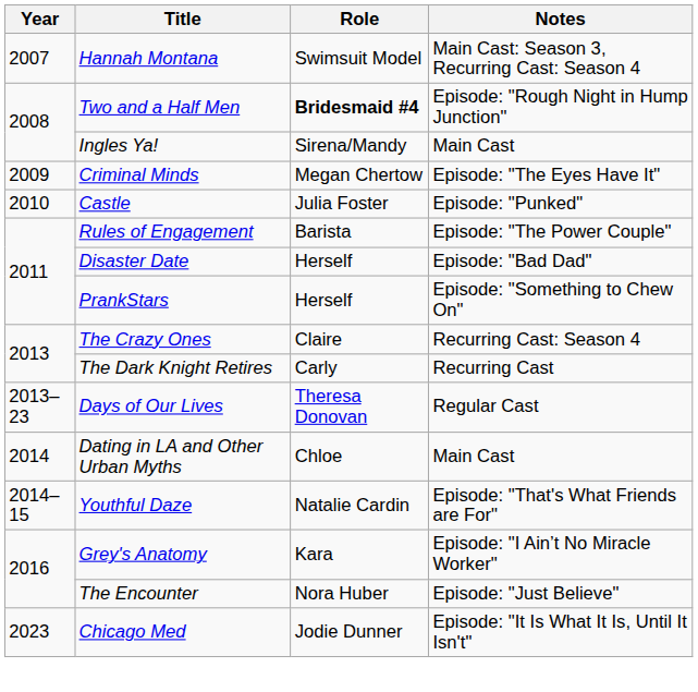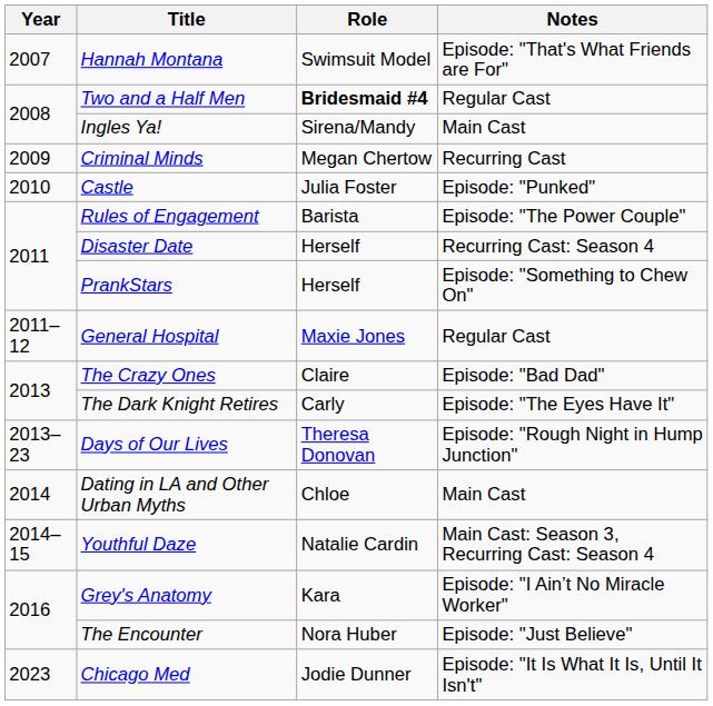 <table class="wikitable sortable">
 <tr>
 <th>Year</th>
 <th>Title</th>
 <th>Role</th>
 <th>Notes</th>
 </tr>
 <tr>
 <td>2007</td>
 <td><em><a href='#'>Hannah Montana</a></em></td>
 <td>Swimsuit Model</td>
-<td>Main Cast: Season 3, Recurring Cast: Season 4</td>
+<td>Episode: "That's What Friends are For"</td>
 </tr>
 <tr>
 <td rowspan="2">2008</td>
 <td><em><a href='#'>Two and a Half Men</a></em></td>
 <td><strong>Bridesmaid #4</strong></td>
-<td>Episode: "Rough Night in Hump Junction"</td>
+<td>Regular Cast</td>
 </tr>
 <tr>
 <td><em>Ingles Ya!</em></td>
 <td>Sirena/Mandy</td>
 <td>Main Cast</td>
 </tr>
 <tr>
 <td>2009</td>
 <td><em><a href='#'>Criminal Minds</a></em></td>
 <td>Megan Chertow</td>
-<td>Episode: "The Eyes Have It"</td>
+<td>Recurring Cast</td>
 </tr>
 <tr>
 <td>2010</td>
 <td><em><a href='#'>Castle</a></em></td>
 <td>Julia Foster</td>
 <td>Episode: "Punked"</td>
 </tr>
 <tr>
 <td rowspan="3">2011</td>
 <td><em><a href='#'>Rules of Engagement</a></em></td>
 <td>Barista</td>
 <td>Episode: "The Power Couple"</td>
 </tr>
 <tr>
 <td><em><a href='#'>Disaster Date</a></em></td>
 <td>Herself</td>
-<td>Episode: "Bad Dad"</td>
+<td>Recurring Cast: Season 4</td>
 </tr>
 <tr>
 <td><em><a href='#'>PrankStars</a></em></td>
 <td>Herself</td>
 <td>Episode: "Something to Chew On"</td>
 </tr>
 <tr>
+<td>2011–12</td>
+<td><em><a href='#'>General Hospital</a></em></td>
+<td><a href='#'>Maxie Jones</a></td>
+<td>Regular Cast</td>
+</tr>
+<tr>
 <td rowspan="2">2013</td>
 <td data-sort-value="Crazy Ones, The"><em><a href='#'>The Crazy Ones</a></em></td>
 <td>Claire</td>
-<td>Recurring Cast: Season 4</td>
+<td>Episode: "Bad Dad"</td>
 </tr>
 <tr>
 <td data-sort-value="Dark Knight Retires, The"><em>The Dark Knight Retires</em></td>
 <td>Carly</td>
-<td>Recurring Cast</td>
+<td>Episode: "The Eyes Have It"</td>
 </tr>
 <tr>
 <td>2013–23</td>
 <td><em><a href='#'>Days of Our Lives</a></em></td>
 <td><a href='#'>Theresa Donovan</a></td>
-<td>Regular Cast</td>
+<td>Episode: "Rough Night in Hump Junction"</td>
 </tr>
 <tr>
 <td>2014</td>
 <td><em>Dating in LA and Other Urban Myths</em></td>
 <td>Chloe</td>
 <td>Main Cast</td>
 </tr>
 <tr>
 <td>2014–15</td>
 <td><em><a href='#'>Youthful Daze</a></em></td>
 <td>Natalie Cardin</td>
-<td>Episode: "That's What Friends are For"</td>
+<td>Main Cast: Season 3, Recurring Cast: Season 4</td>
 </tr>
 <tr>
 <td rowspan="2">2016</td>
 <td><em><a href='#'>Grey's Anatomy</a></em></td>
 <td>Kara</td>
 <td>Episode: "I Ain’t No Miracle Worker"</td>
 </tr>
 <tr>
 <td data-sort-value="Encounter, The"><em>The Encounter</em></td>
 <td>Nora Huber</td>
 <td>Episode: "Just Believe"</td>
 </tr>
 <tr>
 <td>2023</td>
 <td><em><a href='#'>Chicago Med</a></em></td>
 <td>Jodie Dunner</td>
 <td>Episode: "It Is What It Is, Until It Isn't"</td>
 </tr>
 </table>
